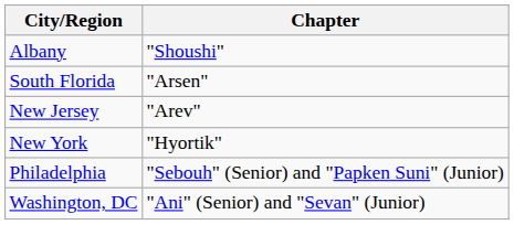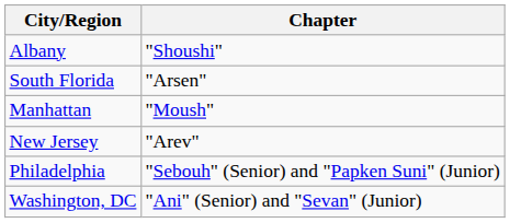 <table class="wikitable">
 <tr>
 <th>City/Region</th>
 <th>Chapter</th>
 </tr>
 <tr>
 <td><a href='#'>Albany</a></td>
 <td>"<a href='#'>Shoushi</a>"</td>
 </tr>
 <tr>
 <td><a href='#'>South Florida</a></td>
 <td>"Arsen"</td>
 </tr>
 <tr>
+<td><a href='#'>Manhattan</a></td>
+<td>"<a href='#'>Moush</a>"</td>
+</tr>
+<tr>
 <td><a href='#'>New Jersey</a></td>
 <td>"Arev"</td>
-</tr>
-<tr>
-<td><a href='#'>New York</a></td>
-<td>"Hyortik"</td>
 </tr>
 <tr>
 <td><a href='#'>Philadelphia</a></td>
 <td>"<a href='#'>Sebouh</a>" (Senior) and "<a href='#'>Papken Suni</a>" (Junior)</td>
 </tr>
 <tr>
 <td><a href='#'>Washington, DC</a></td>
 <td>"<a href='#'>Ani</a>" (Senior) and "<a href='#'>Sevan</a>" (Junior)</td>
 </tr>
 </table>
